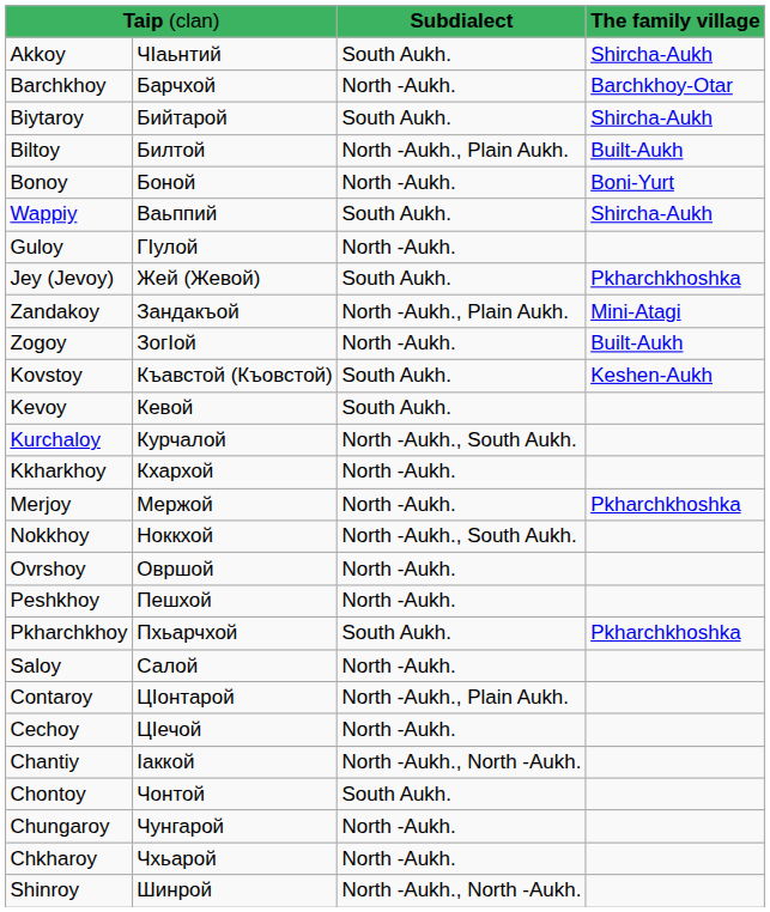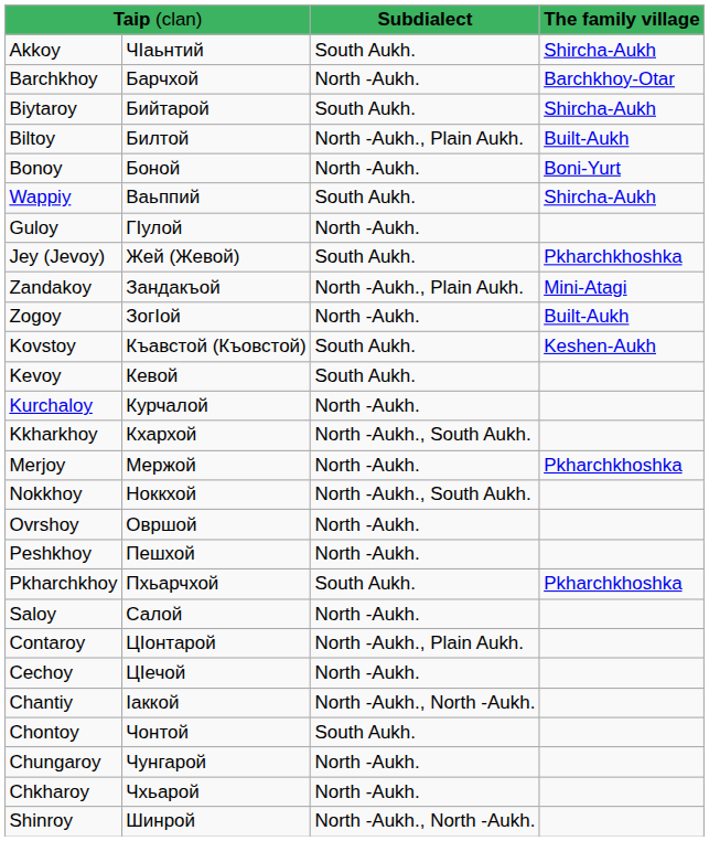 <table class="wikitable">
 <tr style="background-color: #3CB360">
 </tr>
 <tr style="background-color: #3CB360; text-align: center">
 <td colspan="2"><span><strong>Taip</strong> (clan)</span></td>
 <td><span><strong>Subdialect</strong></span></td>
 <td><span><strong>The family village</strong></span></td>
 </tr>
 <tr>
 <td>Akkoy</td>
 <td>ЧӀаьнтий</td>
 <td>South Aukh.</td>
 <td><a href='#'>Shircha-Aukh</a></td>
 </tr>
 <tr>
 <td>Barchkhoy</td>
 <td>Барчхой</td>
 <td>North -Aukh.</td>
 <td><a href='#'>Barchkhoy-Otar</a></td>
 </tr>
 <tr>
 <td>Biytaroy</td>
 <td>Бийтарой</td>
 <td>South Aukh.</td>
 <td><a href='#'>Shircha-Aukh</a></td>
 </tr>
 <tr>
 <td>Biltoy</td>
 <td>Билтой</td>
 <td>North -Aukh., Plain Aukh.</td>
 <td><a href='#'>Built-Aukh</a></td>
 </tr>
 <tr>
 <td>Bonoy</td>
 <td>Боной</td>
 <td>North -Aukh.</td>
 <td><a href='#'>Boni-Yurt</a></td>
 </tr>
 <tr>
 <td><a href='#'>Wappiy</a></td>
 <td>Ваьппий</td>
 <td>South Aukh.</td>
 <td><a href='#'>Shircha-Aukh</a></td>
 </tr>
 <tr>
 <td>Guloy</td>
 <td>ГӀулой</td>
 <td>North -Aukh.</td>
 <td></td>
 </tr>
 <tr>
 <td>Jey (Jevoy)</td>
 <td>Жей (Жевой)</td>
 <td>South Aukh.</td>
 <td><a href='#'>Pkharchkhoshka</a></td>
 </tr>
 <tr>
 <td>Zandakoy</td>
 <td>Зандакъой</td>
 <td>North -Aukh., Plain Aukh.</td>
 <td><a href='#'>Mini-Atagi</a></td>
 </tr>
 <tr>
 <td>Zogoy</td>
 <td>ЗогӀой</td>
 <td>North -Aukh.</td>
 <td><a href='#'>Built-Aukh</a></td>
 </tr>
 <tr>
 <td>Kovstoy</td>
 <td>Къавстой (Къовстой)</td>
 <td>South Aukh.</td>
 <td><a href='#'>Keshen-Aukh</a></td>
 </tr>
 <tr>
 <td>Kevoy</td>
 <td>Кевой</td>
 <td>South Aukh.</td>
 <td></td>
 </tr>
 <tr>
 <td><a href='#'>Kurchaloy</a></td>
 <td>Курчалой</td>
-<td>North -Aukh., South Aukh.</td>
+<td>North -Aukh.</td>
 <td></td>
 </tr>
 <tr>
 <td>Kkharkhoy</td>
 <td>Кхархой</td>
-<td>North -Aukh.</td>
+<td>North -Aukh., South Aukh.</td>
 <td></td>
 </tr>
 <tr>
 <td>Merjoy</td>
 <td>Мержой</td>
 <td>North -Aukh.</td>
 <td><a href='#'>Pkharchkhoshka</a></td>
 </tr>
 <tr>
 <td>Nokkhoy</td>
 <td>Ноккхой</td>
 <td>North -Aukh., South Aukh.</td>
 <td></td>
 </tr>
 <tr>
 <td>Ovrshoy</td>
 <td>Овршой</td>
 <td>North -Aukh.</td>
 <td></td>
 </tr>
 <tr>
 <td>Peshkhoy</td>
 <td>Пешхой</td>
 <td>North -Aukh.</td>
 <td></td>
 </tr>
 <tr>
 <td>Pkharchkhoy</td>
 <td>Пхьарчхой</td>
 <td>South Aukh.</td>
 <td><a href='#'>Pkharchkhoshka</a></td>
 </tr>
 <tr>
 <td>Saloy</td>
 <td>Салой</td>
 <td>North -Aukh.</td>
 <td></td>
 </tr>
 <tr>
 <td>Contaroy</td>
 <td>ЦӀонтарой</td>
 <td>North -Aukh., Plain Aukh.</td>
 <td></td>
 </tr>
 <tr>
 <td>Cechoy</td>
 <td>ЦӀечой</td>
 <td>North -Aukh.</td>
 <td></td>
 </tr>
 <tr>
 <td>Chantiy</td>
 <td>Ӏаккой</td>
 <td>North -Aukh., North -Aukh.</td>
 <td></td>
 </tr>
 <tr>
 <td>Chontoy</td>
 <td>Чонтой</td>
 <td>South Aukh.</td>
 <td></td>
 </tr>
 <tr>
 <td>Chungaroy</td>
 <td>Чунгарой</td>
 <td>North -Aukh.</td>
 <td></td>
 </tr>
 <tr>
 <td>Chkharoy</td>
 <td>Чхьарой</td>
 <td>North -Aukh.</td>
 <td></td>
 </tr>
 <tr>
 <td>Shinroy</td>
 <td>Шинрой</td>
 <td>North -Aukh., North -Aukh.</td>
 <td></td>
 </tr>
 </table>
